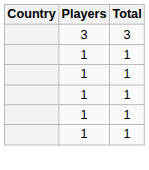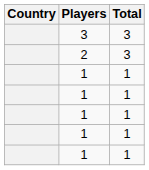 <table class="sortable wikitable plainrowheaders">
 <tr>
 <th scope="col">Country</th>
 <th scope="col">Players</th>
 <th scope="col">Total</th>
 </tr>
 <tr>
 <th scope="row"></th>
 <td align="center">3</td>
+<td align="center">3</td>
+</tr>
+<tr>
+<th scope="row"></th>
+<td align="center">2</td>
 <td align="center">3</td>
 </tr>
 <tr>
 <th scope="row"></th>
 <td align="center">1</td>
 <td align="center">1</td>
 </tr>
 <tr>
 <th scope="row"></th>
 <td align="center">1</td>
 <td align="center">1</td>
 </tr>
 <tr>
 <th scope="row"></th>
 <td align="center">1</td>
 <td align="center">1</td>
 </tr>
 <tr>
 <th scope="row"></th>
 <td align="center">1</td>
 <td align="center">1</td>
 </tr>
 <tr>
 <th scope="row"></th>
 <td align="center">1</td>
 <td align="center">1</td>
 </tr>
 </table>
